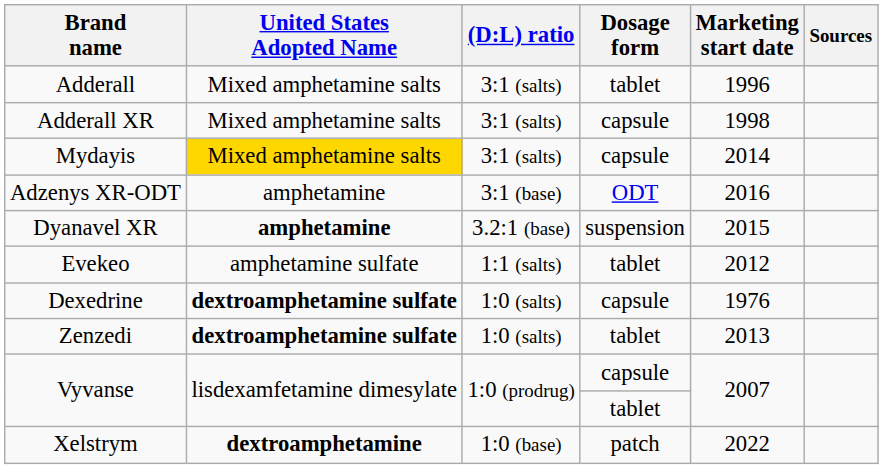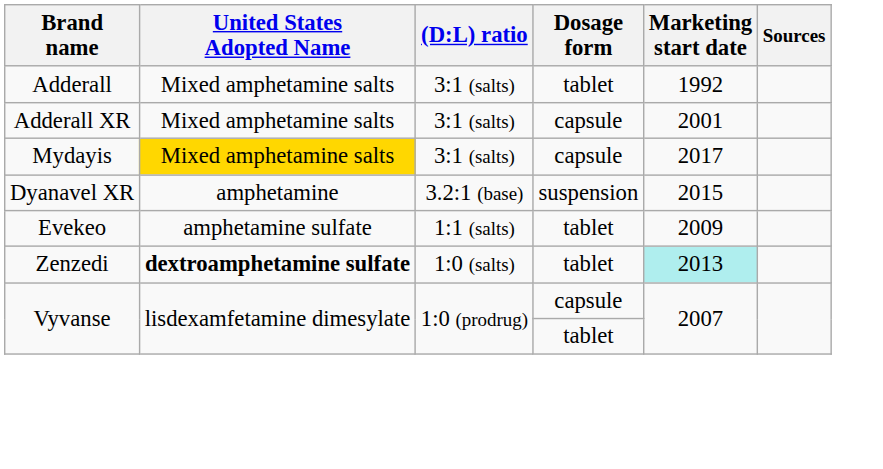 <table class="wikitable sortable" style="text-align:center;">
 <tr>
 <th scope="col">Brand<br>name</th>
 <th scope="col"><a href='#'>United States<br>Adopted Name</a></th>
 <th scope="col" class="unsortable" style="text-align:center"><a href='#'>(D:L) ratio</a></th>
 <th scope="col">Dosage<br>form</th>
 <th scope="col" class="unsortable">Marketing<br>start date</th>
 <th scope="col" class="unsortable"><small>Sources</small></th>
 </tr>
 <tr>
 <td>Adderall</td>
 <td>Mixed amphetamine salts</td>
 <td>3:1 <small>(salts)</small></td>
 <td>tablet</td>
-<td>1996</td>
+<td>1992</td>
 <td></td>
 </tr>
 <tr>
 <td>Adderall XR</td>
 <td>Mixed amphetamine salts</td>
 <td>3:1 <small>(salts)</small></td>
 <td>capsule</td>
-<td>1998</td>
+<td>2001</td>
 <td></td>
 </tr>
 <tr>
 <td>Mydayis</td>
 <td style="background: gold;">Mixed amphetamine salts</td>
 <td>3:1 <small>(salts)</small></td>
 <td>capsule</td>
-<td>2014</td>
-<td></td>
-</tr>
-<tr>
-<td>Adzenys XR-ODT</td>
-<td>amphetamine</td>
-<td>3:1 <small>(base)</small></td>
-<td><a href='#'>ODT</a></td>
-<td>2016</td>
+<td>2017</td>
 <td></td>
 </tr>
 <tr>
 <td>Dyanavel XR</td>
-<td><strong>amphetamine</strong></td>
+<td>amphetamine</td>
 <td>3.2:1 <small>(base)</small></td>
 <td>suspension</td>
 <td>2015</td>
 <td></td>
 </tr>
 <tr>
 <td>Evekeo</td>
 <td>amphetamine sulfate</td>
 <td>1:1 <small>(salts)</small></td>
 <td>tablet</td>
-<td>2012</td>
+<td>2009</td>
 <td> </td>
-</tr>
-<tr>
-<td>Dexedrine</td>
-<td><strong> dextroamphetamine sulfate</strong></td>
-<td>1:0 <small>(salts)</small></td>
-<td>capsule</td>
-<td>1976</td>
-<td></td>
 </tr>
 <tr>
 <td>Zenzedi</td>
 <td><strong>dextroamphetamine sulfate</strong></td>
 <td>1:0 <small>(salts)</small></td>
 <td>tablet</td>
-<td>2013</td>
+<td style="background: paleturquoise;">2013</td>
 <td></td>
 </tr>
 <tr>
 <td rowspan=2>Vyvanse</td>
 <td rowspan=2>lisdexamfetamine dimesylate</td>
 <td rowspan=2>1:0 <small>(prodrug)</small></td>
 <td>capsule</td>
 <td rowspan=2>2007</td>
 <td rowspan=2></td>
 </tr>
 <tr>
 <td>tablet</td>
 </tr>
-<tr>
-<td>Xelstrym</td>
-<td><strong>dextroamphetamine</strong></td>
-<td>1:0 <small>(base)</small></td>
-<td>patch</td>
-<td>2022</td>
-<td></td>
-</tr>
 </table>
